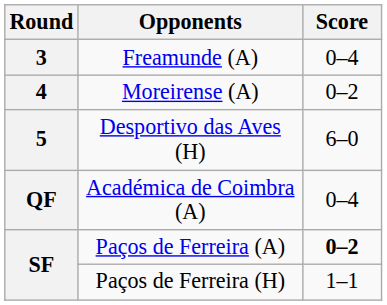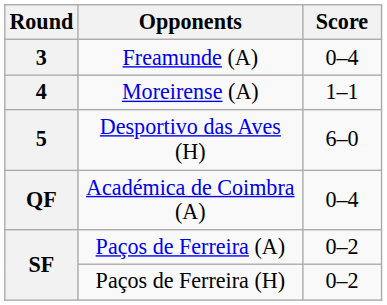 <table class="wikitable plainrowheaders" style="text-align:center;margin-left:1em;float:right">
 <tr>
 <th scope="col" style="width:25px;">Round</th>
 <th scope="col" style="width:155px;">Opponents</th>
 <th scope="col" style="width:50px;">Score</th>
 </tr>
 <tr>
 <th scope=row style="text-align:center">3</th>
 <td><a href='#'>Freamunde</a> (A)</td>
 <td>0–4</td>
 </tr>
 <tr>
 <th scope=row style="text-align:center">4</th>
 <td><a href='#'>Moreirense</a> (A)</td>
-<td>0–2</td>
+<td>1–1</td>
 </tr>
 <tr>
 <th scope=row style="text-align:center">5</th>
 <td><a href='#'>Desportivo das Aves</a> (H)</td>
 <td>6–0</td>
 </tr>
 <tr>
 <th scope=row style="text-align:center">QF</th>
 <td><a href='#'>Académica de Coimbra</a> (A)</td>
 <td>0–4</td>
 </tr>
 <tr>
 <th scope=row style="text-align:center" rowspan="2">SF</th>
 <td><a href='#'>Paços de Ferreira</a> (A)</td>
-<td><strong>0–2</strong></td>
+<td>0–2</td>
 </tr>
 <tr>
 <td>Paços de Ferreira (H)</td>
-<td>1–1</td>
+<td>0–2</td>
 </tr>
 </table>
